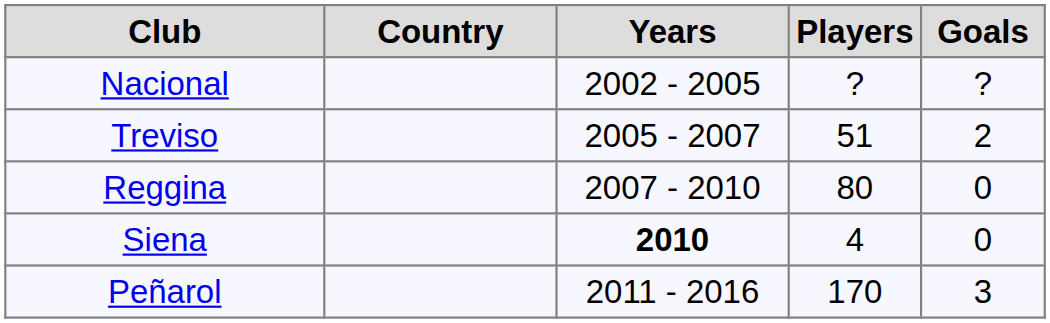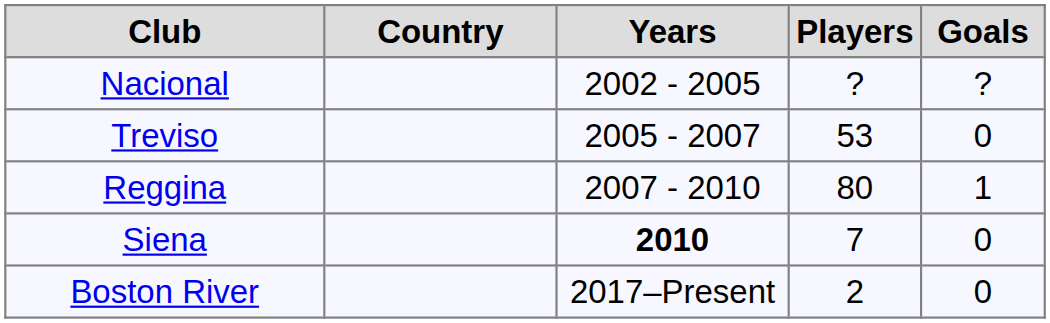 <table align="center" bgcolor="#f7f8ff" cellpadding="3" cellspacing="0" border="1" style="font-size: 95%; border: gray solid 1px; border-collapse: collapse;">
 <tr align=center bgcolor=#DDDDDD style="color:black;">
 <th width="140">Club</th>
 <th width="100">Country</th>
 <th width="100">Years</th>
 <th width="50">Players</th>
 <th width="50">Goals</th>
 </tr>
 <tr align=center>
 <td><a href='#'>Nacional</a></td>
 <td></td>
 <td>2002 - 2005</td>
 <td>?</td>
 <td>?</td>
 </tr>
 <tr align=center>
 <td><a href='#'>Treviso</a></td>
 <td></td>
 <td>2005 - 2007</td>
-<td>51</td>
-<td>2</td>
+<td>53</td>
+<td>0</td>
 </tr>
 <tr align=center>
 <td><a href='#'>Reggina</a></td>
 <td></td>
 <td>2007 - 2010</td>
 <td>80</td>
-<td>0</td>
+<td>1</td>
 </tr>
 <tr align=center>
 <td><a href='#'>Siena</a></td>
 <td></td>
 <td><strong>2010</strong></td>
-<td>4</td>
+<td>7</td>
 <td>0</td>
 </tr>
 <tr align=center>
-<td><a href='#'>Peñarol</a></td>
+<td><a href='#'>Boston River</a></td>
 <td></td>
-<td>2011 - 2016</td>
-<td>170</td>
-<td>3</td>
+<td>2017–Present</td>
+<td>2</td>
+<td>0</td>
 </tr>
 </table>
